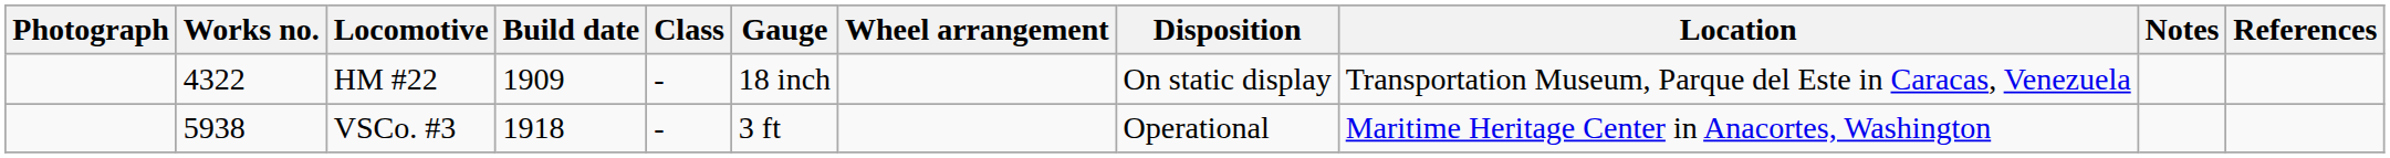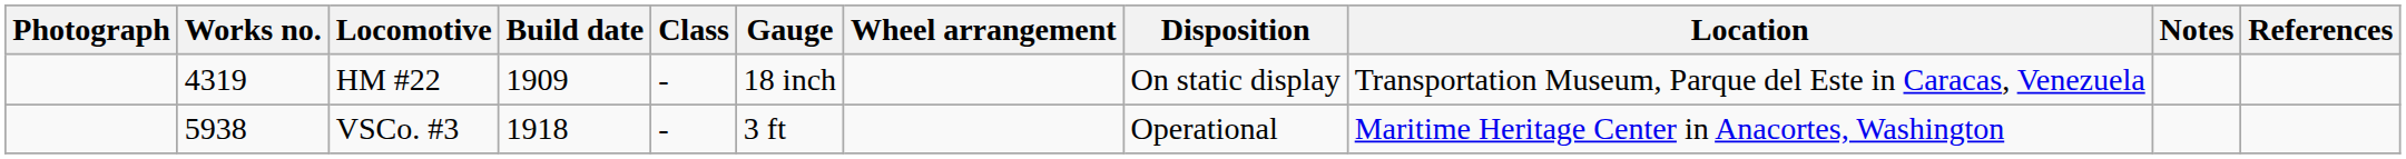 <table class="wikitable">
 <tr>
 <th>Photograph</th>
 <th>Works no.</th>
 <th>Locomotive</th>
 <th>Build date</th>
 <th>Class</th>
 <th>Gauge</th>
 <th>Wheel arrangement</th>
 <th>Disposition</th>
 <th>Location</th>
 <th>Notes</th>
 <th>References</th>
 </tr>
 <tr>
 <td></td>
-<td>4322</td>
+<td>4319</td>
 <td>HM #22</td>
 <td>1909</td>
 <td>-</td>
 <td>18 inch</td>
 <td></td>
 <td>On static display</td>
 <td>Transportation Museum, Parque del Este in <a href='#'>Caracas</a>, <a href='#'>Venezuela</a></td>
 <td></td>
 <td></td>
 </tr>
 <tr>
 <td></td>
 <td>5938</td>
 <td>VSCo. #3</td>
 <td>1918</td>
 <td>-</td>
 <td>3 ft</td>
 <td></td>
 <td>Operational</td>
 <td><a href='#'>Maritime Heritage Center</a> in <a href='#'>Anacortes, Washington</a></td>
 <td></td>
 <td></td>
 </tr>
 </table>
